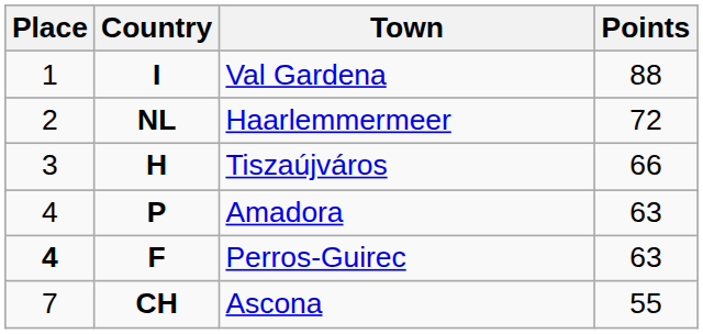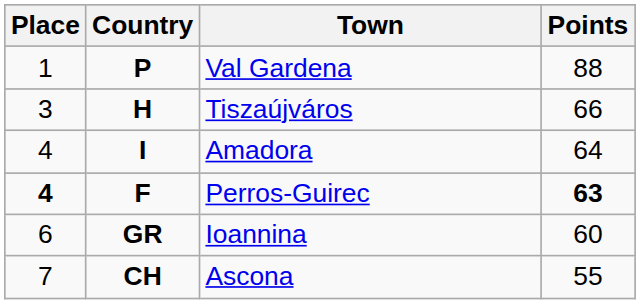 <table class="wikitable" style="text-align;">
 <tr>
 <th width="25">Place</th>
 <th width="25">Country</th>
 <th width="200">Town</th>
 <th width="25">Points</th>
 </tr>
 <tr>
 <td align="center">1</td>
-<td align="center"><strong>I</strong></td>
+<td align="center"><strong>P</strong></td>
 <td align="left"><a href='#'>Val Gardena</a></td>
 <td align="center">88</td>
-</tr>
-<tr>
-<td align="center">2</td>
-<td align="center"><strong>NL</strong></td>
-<td align="left"><a href='#'>Haarlemmermeer</a></td>
-<td align="center">72</td>
 </tr>
 <tr>
 <td align="center">3</td>
 <td align="center"><strong>H</strong></td>
 <td align="left"><a href='#'>Tiszaújváros</a></td>
 <td align="center">66</td>
 </tr>
 <tr>
 <td align="center">4</td>
-<td align="center"><strong>P</strong></td>
+<td align="center"><strong>I</strong></td>
 <td align="left"><a href='#'>Amadora</a></td>
-<td align="center">63</td>
+<td align="center">64</td>
 </tr>
 <tr>
 <td align="center"><strong>4</strong></td>
 <td align="center"><strong>F</strong></td>
 <td align="left"><a href='#'>Perros-Guirec</a></td>
-<td align="center">63</td>
+<td align="center"><strong>63</strong></td>
+</tr>
+<tr>
+<td align="center">6</td>
+<td align="center"><strong>GR</strong></td>
+<td align="left"><a href='#'>Ioannina</a></td>
+<td align="center">60</td>
 </tr>
 <tr>
 <td align="center">7</td>
 <td align="center"><strong>CH</strong></td>
 <td align="left"><a href='#'>Ascona</a></td>
 <td align="center">55</td>
 </tr>
 </table>
